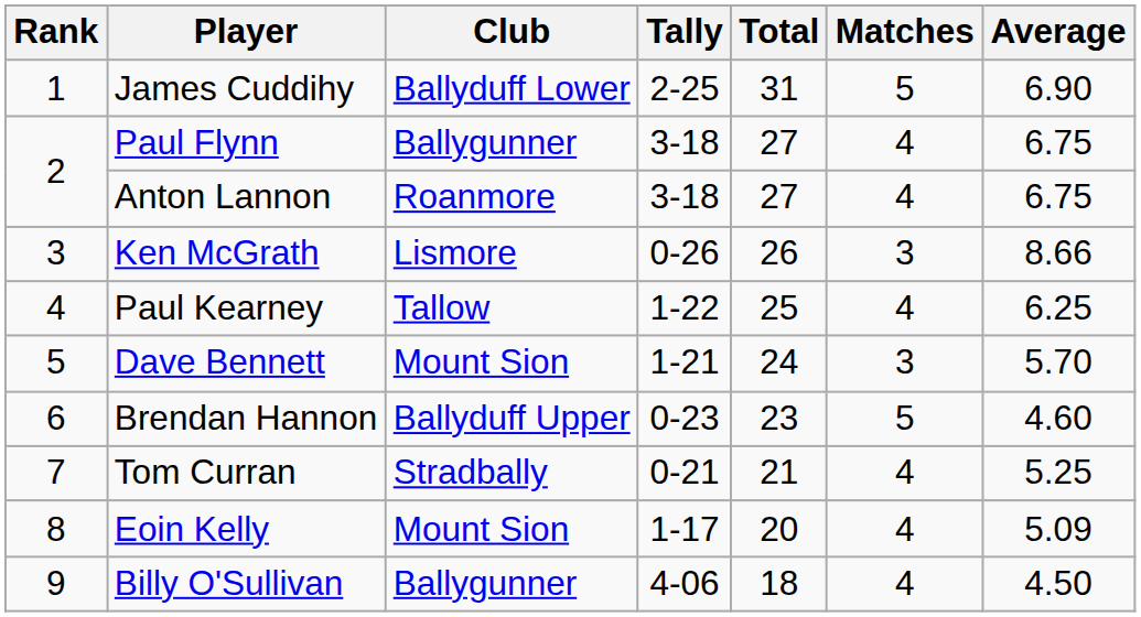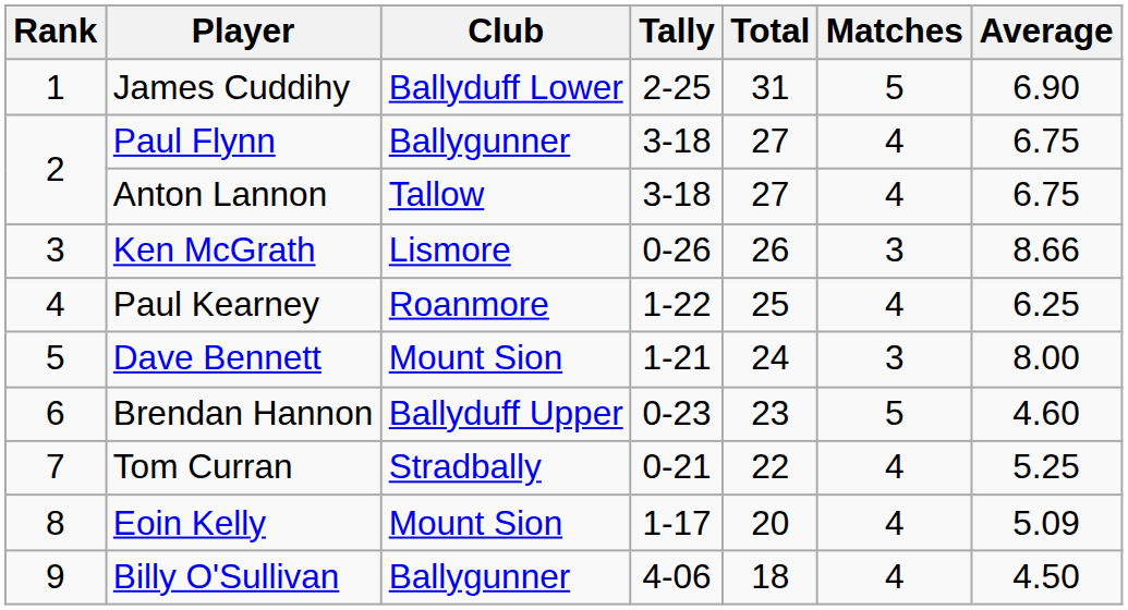 <table class="wikitable">
 <tr>
 <th>Rank</th>
 <th>Player</th>
 <th>Club</th>
 <th>Tally</th>
 <th>Total</th>
 <th>Matches</th>
 <th>Average</th>
 </tr>
 <tr>
 <td rowspan=1 align=center>1</td>
 <td>James Cuddihy</td>
 <td><a href='#'>Ballyduff Lower</a></td>
 <td align=center>2-25</td>
 <td align=center>31</td>
 <td align=center>5</td>
 <td align=center>6.90</td>
 </tr>
 <tr>
 <td rowspan=2 align=center>2</td>
 <td><a href='#'>Paul Flynn</a></td>
 <td><a href='#'>Ballygunner</a></td>
 <td align=center>3-18</td>
 <td align=center>27</td>
 <td align=center>4</td>
 <td align=center>6.75</td>
 </tr>
 <tr>
 <td>Anton Lannon</td>
-<td><a href='#'>Roanmore</a></td>
+<td><a href='#'>Tallow</a></td>
 <td align=center>3-18</td>
 <td align=center>27</td>
 <td align=center>4</td>
 <td align=center>6.75</td>
 </tr>
 <tr>
 <td rowspan=1 align=center>3</td>
 <td><a href='#'>Ken McGrath</a></td>
 <td><a href='#'>Lismore</a></td>
 <td align=center>0-26</td>
 <td align=center>26</td>
 <td align=center>3</td>
 <td align=center>8.66</td>
 </tr>
 <tr>
 <td rowspan=1 align=center>4</td>
 <td>Paul Kearney</td>
-<td><a href='#'>Tallow</a></td>
+<td><a href='#'>Roanmore</a></td>
 <td align=center>1-22</td>
 <td align=center>25</td>
 <td align=center>4</td>
 <td align=center>6.25</td>
 </tr>
 <tr>
 <td rowspan=1 align=center>5</td>
 <td><a href='#'>Dave Bennett</a></td>
 <td><a href='#'>Mount Sion</a></td>
 <td align=center>1-21</td>
 <td align=center>24</td>
 <td align=center>3</td>
-<td align=center>5.70</td>
+<td align=center>8.00</td>
 </tr>
 <tr>
 <td rowspan=1 align=center>6</td>
 <td>Brendan Hannon</td>
 <td><a href='#'>Ballyduff Upper</a></td>
 <td align=center>0-23</td>
 <td align=center>23</td>
 <td align=center>5</td>
 <td align=center>4.60</td>
 </tr>
 <tr>
 <td rowspan=1 align=center>7</td>
 <td>Tom Curran</td>
 <td><a href='#'>Stradbally</a></td>
 <td align=center>0-21</td>
-<td align=center>21</td>
+<td align=center>22</td>
 <td align=center>4</td>
 <td align=center>5.25</td>
 </tr>
 <tr>
 <td rowspan=1 align=center>8</td>
 <td><a href='#'>Eoin Kelly</a></td>
 <td><a href='#'>Mount Sion</a></td>
 <td align=center>1-17</td>
 <td align=center>20</td>
 <td align=center>4</td>
 <td align=center>5.09</td>
 </tr>
 <tr>
 <td rowspan=1 align=center>9</td>
 <td><a href='#'>Billy O'Sullivan</a></td>
 <td><a href='#'>Ballygunner</a></td>
 <td align=center>4-06</td>
 <td align=center>18</td>
 <td align=center>4</td>
 <td align=center>4.50</td>
 </tr>
 </table>
